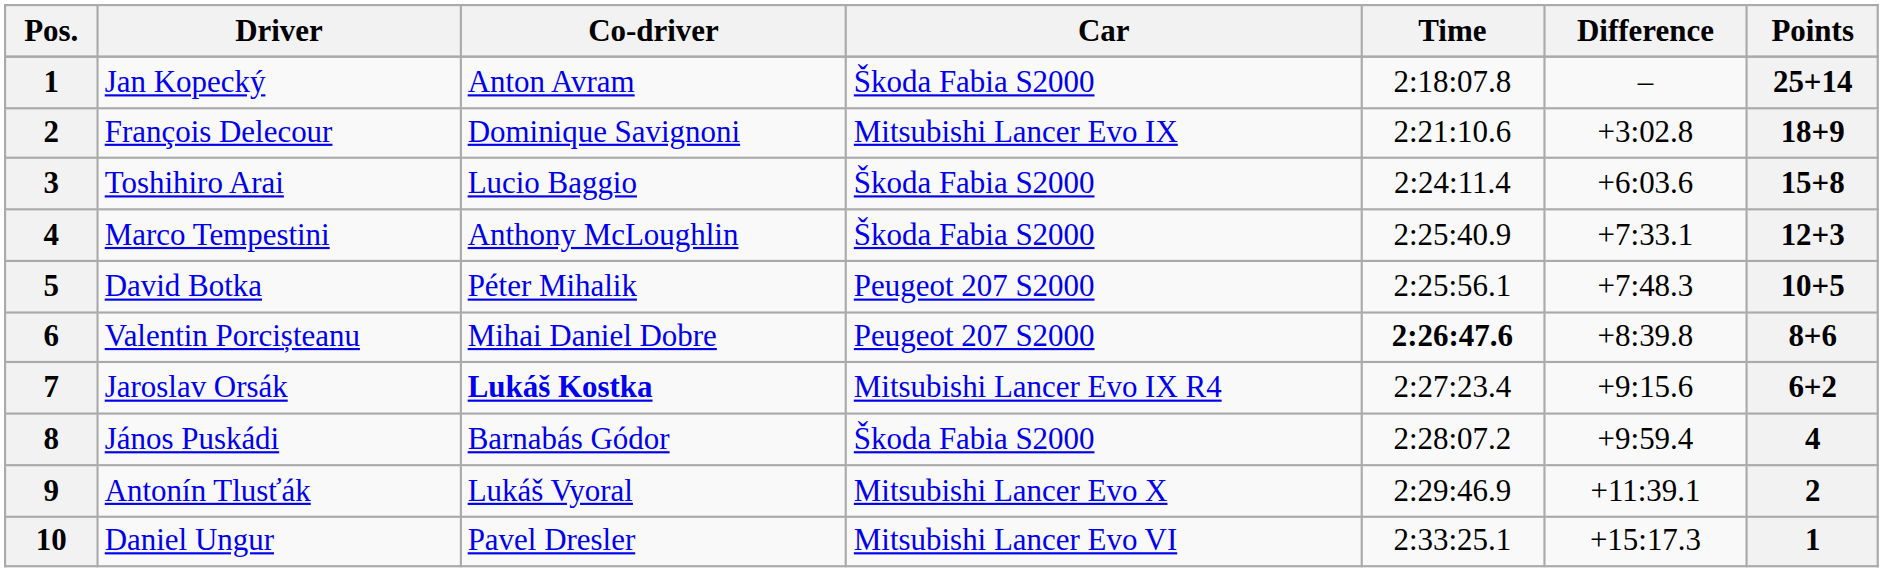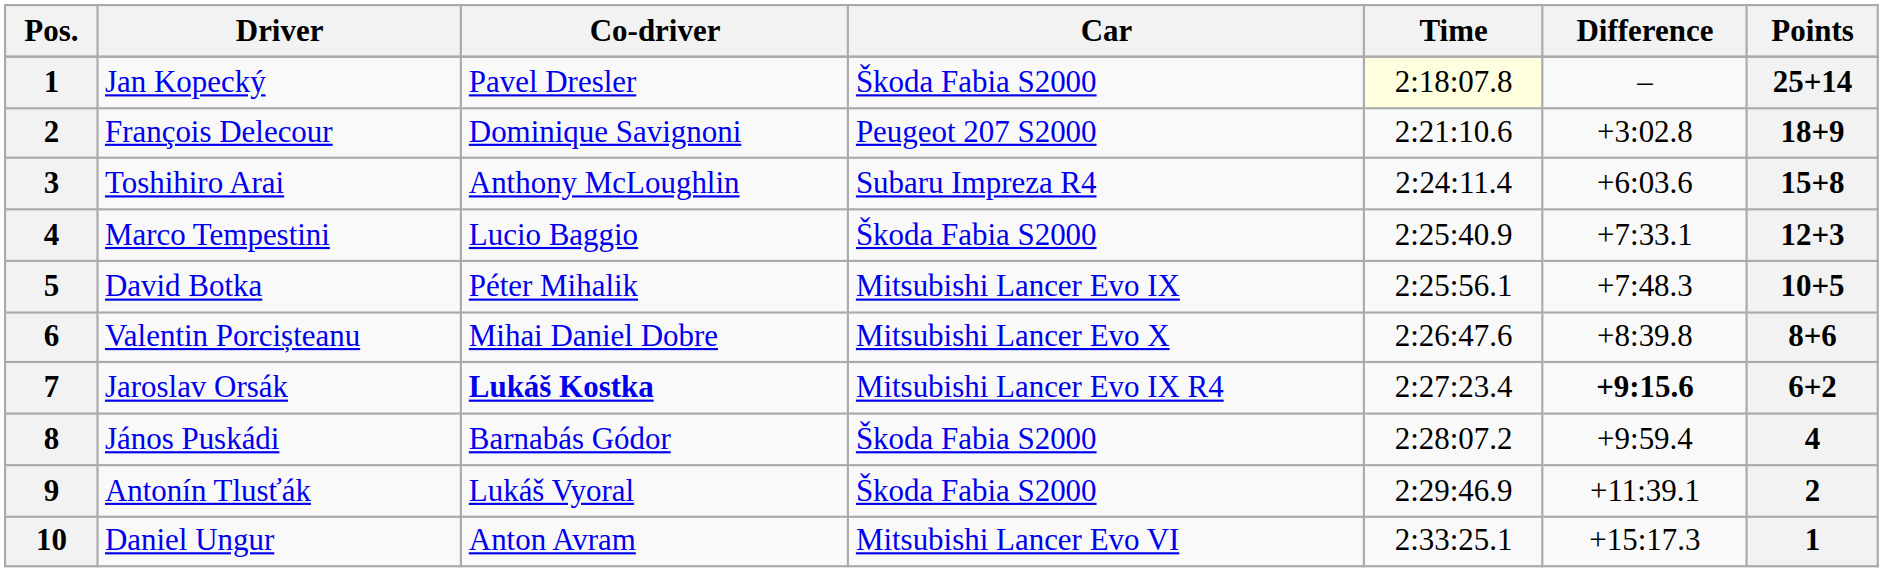 <table class="wikitable"  style="width:69%; text-align:center; font-size:90%; max-width:950px;">
 <tr>
 <th>Pos.</th>
 <th>Driver</th>
 <th>Co-driver</th>
 <th>Car</th>
 <th>Time</th>
 <th>Difference</th>
 <th>Points</th>
 </tr>
 <tr>
 </tr>
 <tr>
 <th>1</th>
 <td align=left> <a href='#'>Jan Kopecký</a></td>
-<td align=left> <a href='#'>Anton Avram</a></td>
+<td align=left> <a href='#'>Pavel Dresler</a></td>
 <td align=left> <a href='#'>Škoda Fabia S2000</a></td>
-<td>2:18:07.8</td>
+<td style="background: lightyellow;">2:18:07.8</td>
 <td>–</td>
 <th>25+14</th>
 </tr>
 <tr>
 <th>2</th>
 <td align=left> <a href='#'>François Delecour</a></td>
 <td align=left> <a href='#'>Dominique Savignoni</a></td>
-<td align=left> <a href='#'>Mitsubishi Lancer Evo IX</a></td>
+<td align=left> <a href='#'>Peugeot 207 S2000</a></td>
 <td>2:21:10.6</td>
 <td>+3:02.8</td>
 <th>18+9</th>
 </tr>
 <tr>
 <th>3</th>
 <td align=left> <a href='#'>Toshihiro Arai</a></td>
-<td align=left> <a href='#'>Lucio Baggio</a></td>
-<td align=left> <a href='#'>Škoda Fabia S2000</a></td>
+<td align=left> <a href='#'>Anthony McLoughlin</a></td>
+<td align=left> <a href='#'>Subaru Impreza R4</a></td>
 <td>2:24:11.4</td>
 <td>+6:03.6</td>
 <th>15+8</th>
 </tr>
 <tr>
 <th>4</th>
 <td align=left> <a href='#'>Marco Tempestini</a></td>
-<td align=left> <a href='#'>Anthony McLoughlin</a></td>
+<td align=left> <a href='#'>Lucio Baggio</a></td>
 <td align=left> <a href='#'>Škoda Fabia S2000</a></td>
 <td>2:25:40.9</td>
 <td>+7:33.1</td>
 <th>12+3</th>
 </tr>
 <tr>
 <th>5</th>
 <td align=left> <a href='#'>David Botka</a></td>
 <td align=left> <a href='#'>Péter Mihalik</a></td>
-<td align=left> <a href='#'>Peugeot 207 S2000</a></td>
+<td align=left> <a href='#'>Mitsubishi Lancer Evo IX</a></td>
 <td>2:25:56.1</td>
 <td>+7:48.3</td>
 <th>10+5</th>
 </tr>
 <tr>
 <th>6</th>
 <td align=left> <a href='#'>Valentin Porcișteanu</a></td>
 <td align=left> <a href='#'>Mihai Daniel Dobre</a></td>
-<td align=left> <a href='#'>Peugeot 207 S2000</a></td>
-<td><strong>2:26:47.6</strong></td>
+<td align=left> <a href='#'>Mitsubishi Lancer Evo X</a></td>
+<td>2:26:47.6</td>
 <td>+8:39.8</td>
 <th>8+6</th>
 </tr>
 <tr>
 <th>7</th>
 <td align=left> <a href='#'>Jaroslav Orsák</a></td>
 <td align=left><strong> <a href='#'>Lukáš Kostka</a></strong></td>
 <td align=left> <a href='#'>Mitsubishi Lancer Evo IX R4</a></td>
 <td>2:27:23.4</td>
-<td>+9:15.6</td>
+<td><strong>+9:15.6</strong></td>
 <th>6+2</th>
 </tr>
 <tr>
 <th>8</th>
 <td align=left> <a href='#'>János Puskádi</a></td>
 <td align=left> <a href='#'>Barnabás Gódor</a></td>
 <td align=left> <a href='#'>Škoda Fabia S2000</a></td>
 <td>2:28:07.2</td>
 <td>+9:59.4</td>
 <th>4</th>
 </tr>
 <tr>
 <th>9</th>
 <td align=left> <a href='#'>Antonín Tlusťák</a></td>
 <td align=left> <a href='#'>Lukáš Vyoral</a></td>
-<td align=left> <a href='#'>Mitsubishi Lancer Evo X</a></td>
+<td align=left> <a href='#'>Škoda Fabia S2000</a></td>
 <td>2:29:46.9</td>
 <td>+11:39.1</td>
 <th>2</th>
 </tr>
 <tr>
 <th>10</th>
 <td align=left> <a href='#'>Daniel Ungur</a></td>
-<td align=left> <a href='#'>Pavel Dresler</a></td>
+<td align=left> <a href='#'>Anton Avram</a></td>
 <td align=left> <a href='#'>Mitsubishi Lancer Evo VI</a></td>
 <td>2:33:25.1</td>
 <td>+15:17.3</td>
 <th>1</th>
 </tr>
 </table>
